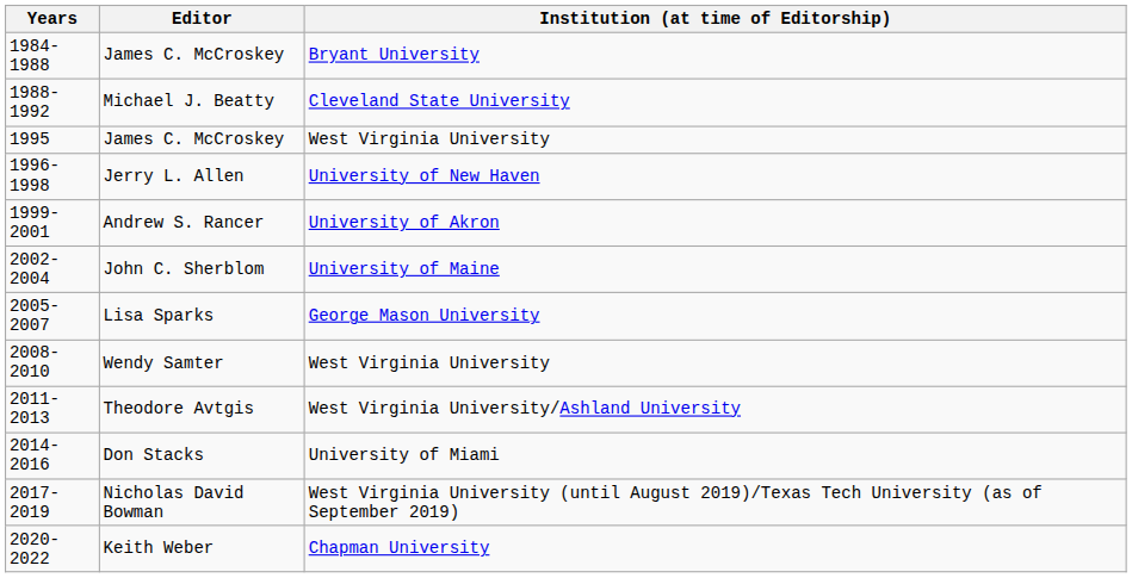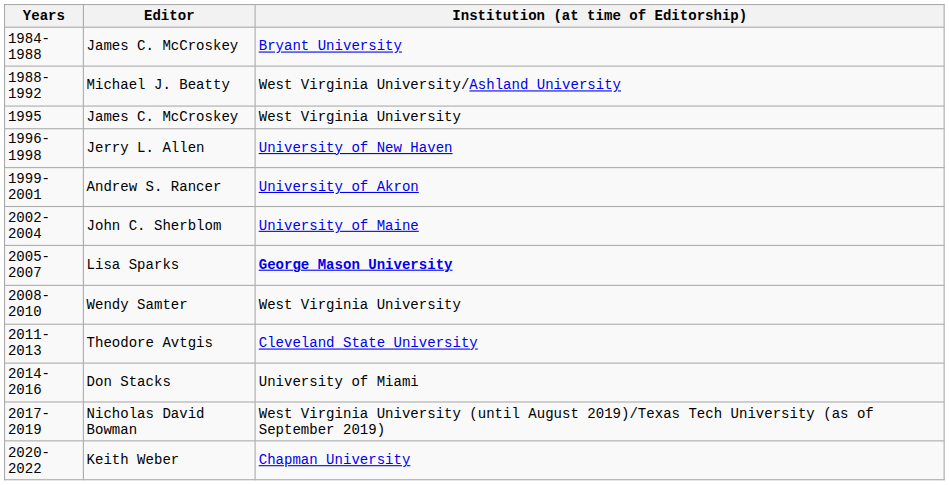 <table class="wikitable">
 <tr>
 <th>Years</th>
 <th>Editor</th>
 <th>Institution (at time of Editorship)</th>
 </tr>
 <tr>
 <td>1984-1988</td>
 <td>James C. McCroskey</td>
 <td><a href='#'>Bryant University</a></td>
 </tr>
 <tr>
 <td>1988-1992</td>
 <td>Michael J. Beatty</td>
-<td><a href='#'>Cleveland State University</a></td>
+<td>West Virginia University/<a href='#'>Ashland University</a></td>
 </tr>
 <tr>
 <td>1995</td>
 <td>James C. McCroskey</td>
 <td>West Virginia University</td>
 </tr>
 <tr>
 <td>1996-1998</td>
 <td>Jerry L. Allen</td>
 <td><a href='#'>University of New Haven</a></td>
 </tr>
 <tr>
 <td>1999-2001</td>
 <td>Andrew S. Rancer</td>
 <td><a href='#'>University of Akron</a></td>
 </tr>
 <tr>
 <td>2002-2004</td>
 <td>John C. Sherblom</td>
 <td><a href='#'>University of Maine</a></td>
 </tr>
 <tr>
 <td>2005-2007</td>
 <td>Lisa Sparks</td>
-<td><a href='#'>George Mason University</a></td>
+<td><strong><a href='#'>George Mason University</a></strong></td>
 </tr>
 <tr>
 <td>2008-2010</td>
 <td>Wendy Samter</td>
 <td>West Virginia University</td>
 </tr>
 <tr>
 <td>2011-2013</td>
 <td>Theodore Avtgis</td>
-<td>West Virginia University/<a href='#'>Ashland University</a></td>
+<td><a href='#'>Cleveland State University</a></td>
 </tr>
 <tr>
 <td>2014-2016</td>
 <td>Don Stacks</td>
 <td>University of Miami</td>
 </tr>
 <tr>
 <td>2017-2019</td>
 <td>Nicholas David Bowman</td>
 <td>West Virginia University (until August 2019)/Texas Tech University (as of September 2019)</td>
 </tr>
 <tr>
 <td>2020-2022</td>
 <td>Keith Weber</td>
 <td><a href='#'>Chapman University</a></td>
 </tr>
 </table>
